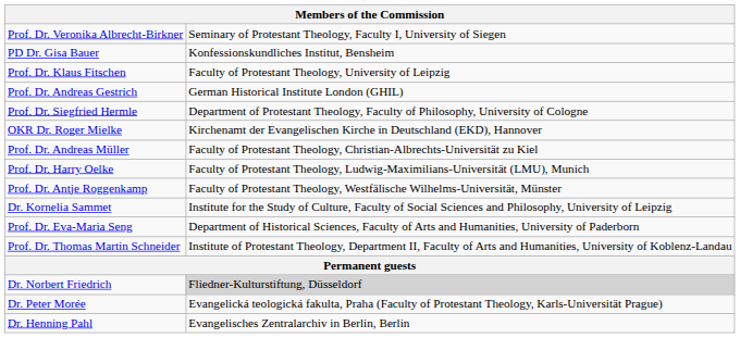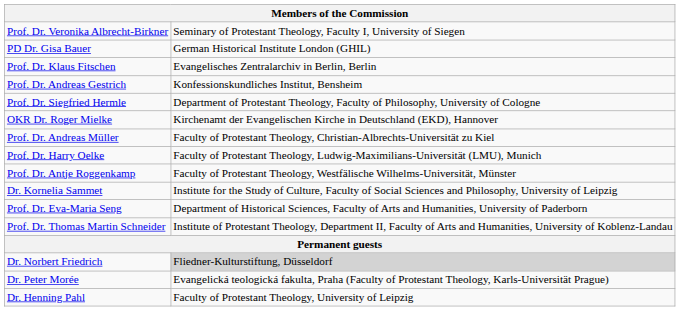 <table class="wikitable">
 <tr class="sortbottom">
 <th colspan="3">Members of the Commission</th>
 </tr>
 <tr>
 <td><a href='#'>Prof. Dr. Veronika Albrecht-Birkner</a></td>
 <td>Seminary of Protestant Theology, Faculty I, University of Siegen</td>
 </tr>
 <tr>
 <td><a href='#'>PD Dr. Gisa Bauer</a></td>
-<td>Konfessionskundliches Institut, Bensheim</td>
+<td>German Historical Institute London (GHIL)</td>
 </tr>
 <tr>
 <td><a href='#'>Prof. Dr. Klaus Fitschen</a></td>
-<td>Faculty of Protestant Theology, University of Leipzig</td>
+<td>Evangelisches Zentralarchiv in Berlin, Berlin</td>
 </tr>
 <tr>
 <td><a href='#'>Prof. Dr. Andreas Gestrich</a></td>
-<td>German Historical Institute London (GHIL)</td>
+<td>Konfessionskundliches Institut, Bensheim</td>
 </tr>
 <tr>
 <td><a href='#'>Prof. Dr. Siegfried Hermle</a></td>
 <td>Department of Protestant Theology, Faculty of Philosophy, University of Cologne</td>
 </tr>
 <tr>
 <td><a href='#'>OKR Dr. Roger Mielke</a></td>
 <td>Kirchenamt der Evangelischen Kirche in Deutschland (EKD), Hannover</td>
 </tr>
 <tr>
 <td><a href='#'>Prof. Dr. Andreas Müller</a></td>
 <td>Faculty of Protestant Theology, Christian-Albrechts-Universität zu Kiel</td>
 </tr>
 <tr>
 <td><a href='#'>Prof. Dr. Harry Oelke</a></td>
 <td>Faculty of Protestant Theology, Ludwig-Maximilians-Universität (LMU), Munich</td>
 </tr>
 <tr>
 <td><a href='#'>Prof. Dr. Antje Roggenkamp</a></td>
 <td>Faculty of Protestant Theology, Westfälische Wilhelms-Universität, Münster</td>
 </tr>
 <tr>
 <td><a href='#'>Dr. Kornelia Sammet</a></td>
 <td>Institute for the Study of Culture, Faculty of Social Sciences and Philosophy, University of Leipzig</td>
 </tr>
 <tr>
 <td><a href='#'>Prof. Dr. Eva-Maria Seng</a></td>
 <td>Department of Historical Sciences, Faculty of Arts and Humanities, University of Paderborn</td>
 </tr>
 <tr>
 <td><a href='#'>Prof. Dr. Thomas Martin Schneider</a></td>
 <td>Institute of Protestant Theology, Department II, Faculty of Arts and Humanities, University of Koblenz-Landau</td>
 </tr>
 <tr class="sortbottom">
 <th colspan="3">Permanent guests</th>
 </tr>
 <tr>
 <td><a href='#'>Dr. Norbert Friedrich</a></td>
 <td style="background: lightgrey;">Fliedner-Kulturstiftung, Düsseldorf</td>
 </tr>
 <tr>
 <td><a href='#'>Dr. Peter Morée</a></td>
 <td>Evangelická teologická fakulta, Praha (Faculty of Protestant Theology, Karls-Universität Prague)</td>
 </tr>
 <tr>
 <td><a href='#'>Dr. Henning Pahl</a></td>
-<td>Evangelisches Zentralarchiv in Berlin, Berlin</td>
+<td>Faculty of Protestant Theology, University of Leipzig</td>
 </tr>
 </table>
